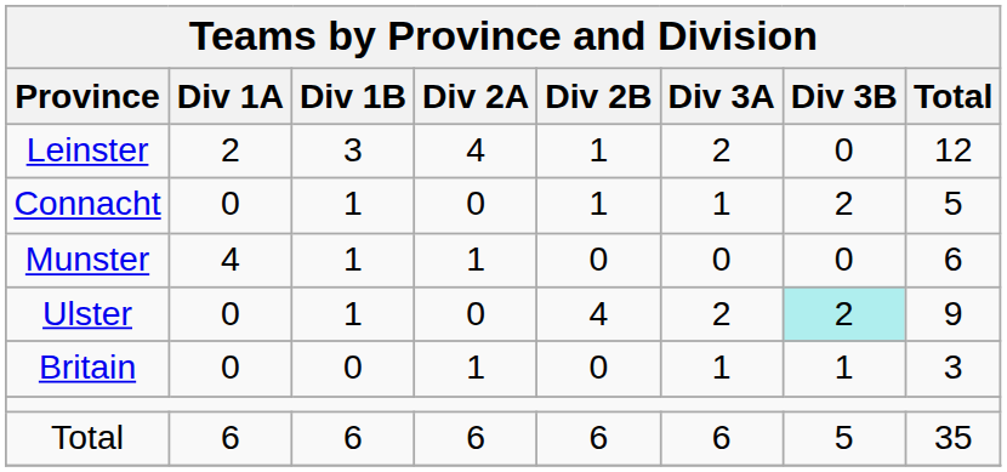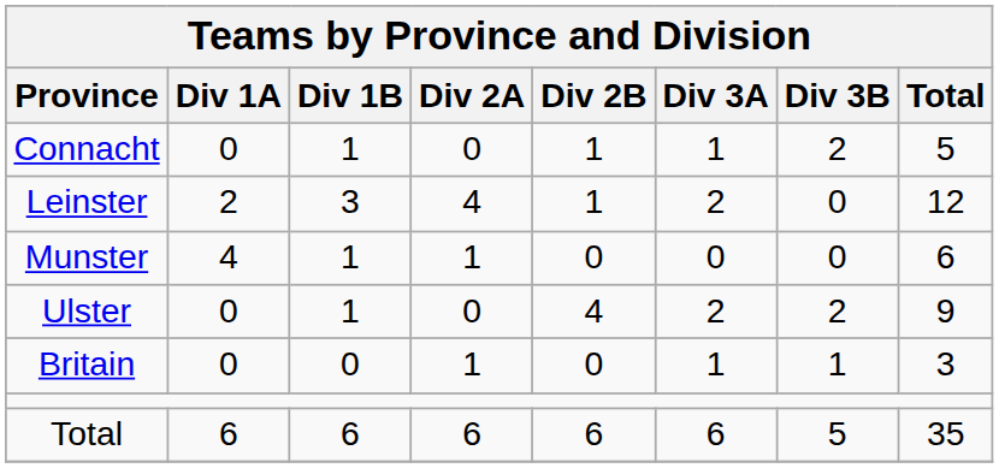 <table class="wikitable" style="text-align:center">
 <tr>
 <th colspan=8><big>Teams by Province and Division</big></th>
 </tr>
 <tr>
 <th>Province</th>
 <th>Div 1A</th>
 <th>Div 1B</th>
 <th>Div 2A</th>
 <th>Div 2B</th>
 <th>Div 3A</th>
 <th>Div 3B</th>
 <th>Total</th>
 </tr>
 <tr>
+<td><a href='#'>Connacht</a></td>
+<td>0</td>
+<td>1</td>
+<td>0</td>
+<td>1</td>
+<td>1</td>
+<td>2</td>
+<td>5</td>
+</tr>
+<tr>
 <td><a href='#'>Leinster</a></td>
 <td>2</td>
 <td>3</td>
 <td>4</td>
 <td>1</td>
 <td>2</td>
 <td>0</td>
 <td>12</td>
-</tr>
-<tr>
-<td><a href='#'>Connacht</a></td>
-<td>0</td>
-<td>1</td>
-<td>0</td>
-<td>1</td>
-<td>1</td>
-<td>2</td>
-<td>5</td>
 </tr>
 <tr>
 <td><a href='#'>Munster</a></td>
 <td>4</td>
 <td>1</td>
 <td>1</td>
 <td>0</td>
 <td>0</td>
 <td>0</td>
 <td>6</td>
 </tr>
 <tr>
 <td><a href='#'>Ulster</a></td>
 <td>0</td>
 <td>1</td>
 <td>0</td>
 <td>4</td>
 <td>2</td>
-<td style="background: paleturquoise;">2</td>
+<td>2</td>
 <td>9</td>
 </tr>
 <tr>
 <td><a href='#'>Britain</a></td>
 <td>0</td>
 <td>0</td>
 <td>1</td>
 <td>0</td>
 <td>1</td>
 <td>1</td>
 <td>3</td>
 </tr>
 <tr>
 <td colspan=8></td>
 </tr>
 <tr>
 <td>Total</td>
 <td>6</td>
 <td>6</td>
 <td>6</td>
 <td>6</td>
 <td>6</td>
 <td>5</td>
 <td>35</td>
 </tr>
 <tr>
 </tr>
 </table>
